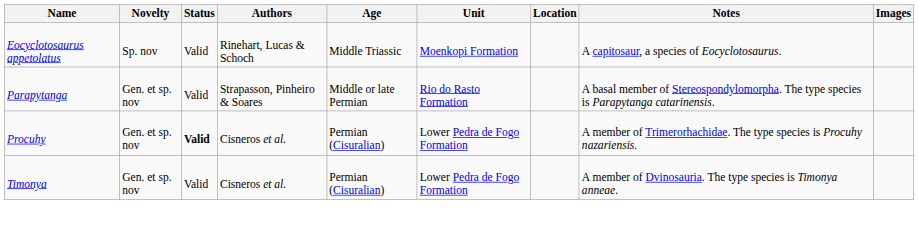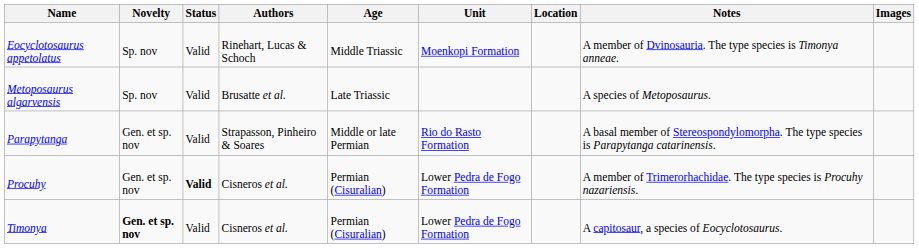 <table class="wikitable sortable"  style="margin:auto; width:100%;">
 <tr>
 <th>Name</th>
 <th>Novelty</th>
 <th>Status</th>
 <th>Authors</th>
 <th>Age</th>
 <th>Unit</th>
 <th>Location</th>
 <th>Notes</th>
 <th>Images</th>
 </tr>
 <tr>
 <td><br><em><a href='#'>Eocyclotosaurus appetolatus</a></em></td>
 <td><br>Sp. nov</td>
 <td><br>Valid</td>
 <td><br>Rinehart, Lucas & Schoch</td>
 <td><br>Middle Triassic</td>
 <td><br><a href='#'>Moenkopi Formation</a></td>
 <td><br></td>
-<td><br>A <a href='#'>capitosaur</a>, a species of <em>Eocyclotosaurus</em>.</td>
+<td><br>A member of <a href='#'>Dvinosauria</a>. The type species is <em>Timonya anneae</em>.</td>
+<td></td>
+</tr>
+<tr>
+<td><br><em><a href='#'>Metoposaurus algarvensis</a></em></td>
+<td><br>Sp. nov</td>
+<td><br>Valid</td>
+<td><br>Brusatte <em>et al.</em></td>
+<td><br>Late Triassic</td>
+<td></td>
+<td><br></td>
+<td><br>A species of <em>Metoposaurus</em>.</td>
 <td></td>
 </tr>
 <tr>
 <td><br><em><a href='#'>Parapytanga</a></em></td>
 <td><br>Gen. et sp. nov</td>
 <td><br>Valid</td>
 <td><br>Strapasson, Pinheiro & Soares</td>
 <td><br>Middle or late Permian</td>
 <td><br><a href='#'>Rio do Rasto Formation</a></td>
 <td><br></td>
 <td><br>A basal member of <a href='#'>Stereospondylomorpha</a>. The type species is <em>Parapytanga catarinensis</em>.</td>
 <td></td>
 </tr>
 <tr>
 <td><br><em><a href='#'>Procuhy</a></em></td>
 <td><br>Gen. et sp. nov</td>
 <td><strong><br>Valid</strong></td>
 <td><br>Cisneros <em>et al.</em></td>
 <td><br>Permian (<a href='#'>Cisuralian</a>)</td>
 <td><br>Lower <a href='#'>Pedra de Fogo Formation</a></td>
 <td><br></td>
 <td><br>A member of <a href='#'>Trimerorhachidae</a>. The type species is <em>Procuhy nazariensis</em>.</td>
 <td></td>
 </tr>
 <tr>
 <td><br><em><a href='#'>Timonya</a></em></td>
-<td><br>Gen. et sp. nov</td>
+<td><strong><br>Gen. et sp. nov</strong></td>
 <td><br>Valid</td>
 <td><br>Cisneros <em>et al.</em></td>
 <td><br>Permian (<a href='#'>Cisuralian</a>)</td>
 <td><br>Lower <a href='#'>Pedra de Fogo Formation</a></td>
 <td><br></td>
-<td><br>A member of <a href='#'>Dvinosauria</a>. The type species is <em>Timonya anneae</em>.</td>
+<td><br>A <a href='#'>capitosaur</a>, a species of <em>Eocyclotosaurus</em>.</td>
 <td></td>
 </tr>
 </table>
